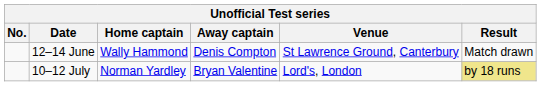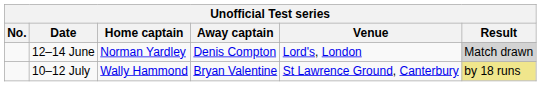 <table class="wikitable">
 <tr>
 <th colspan="9">Unofficial Test series</th>
 </tr>
 <tr>
 <th>No.</th>
 <th>Date</th>
 <th>Home captain</th>
 <th>Away captain</th>
 <th>Venue</th>
 <th>Result</th>
 </tr>
 <tr>
 <td></td>
 <td>12–14 June</td>
-<td><a href='#'>Wally Hammond</a></td>
+<td><a href='#'>Norman Yardley</a></td>
 <td><a href='#'>Denis Compton</a></td>
-<td><a href='#'>St Lawrence Ground</a>, <a href='#'>Canterbury</a></td>
-<td>Match drawn</td>
+<td><a href='#'>Lord's</a>, <a href='#'>London</a></td>
+<td style="background: lightgrey;">Match drawn</td>
 </tr>
 <tr>
 <td></td>
 <td>10–12 July</td>
-<td><a href='#'>Norman Yardley</a></td>
+<td><a href='#'>Wally Hammond</a></td>
 <td><a href='#'>Bryan Valentine</a></td>
-<td><a href='#'>Lord's</a>, <a href='#'>London</a></td>
+<td><a href='#'>St Lawrence Ground</a>, <a href='#'>Canterbury</a></td>
 <td style="background: khaki;"> by 18 runs</td>
 </tr>
 </table>
